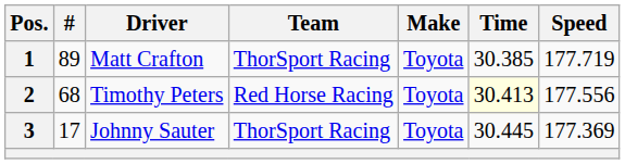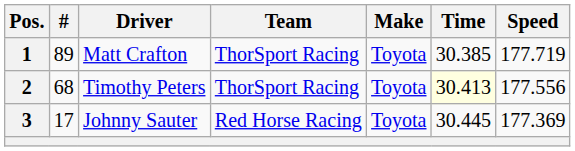 <table class="wikitable" style="font-size:95%">
 <tr>
 <th>Pos.</th>
 <th>#</th>
 <th>Driver</th>
 <th>Team</th>
 <th>Make</th>
 <th>Time</th>
 <th>Speed</th>
 </tr>
 <tr>
 <th>1</th>
 <td>89</td>
 <td><a href='#'>Matt Crafton</a></td>
 <td><a href='#'>ThorSport Racing</a></td>
 <td><a href='#'>Toyota</a></td>
 <td>30.385</td>
 <td>177.719</td>
 </tr>
 <tr>
 <th>2</th>
 <td>68</td>
 <td><a href='#'>Timothy Peters</a></td>
-<td><a href='#'>Red Horse Racing</a></td>
+<td><a href='#'>ThorSport Racing</a></td>
 <td><a href='#'>Toyota</a></td>
 <td style="background: lightyellow;">30.413</td>
 <td>177.556</td>
 </tr>
 <tr>
 <th>3</th>
 <td>17</td>
 <td><a href='#'>Johnny Sauter</a></td>
-<td><a href='#'>ThorSport Racing</a></td>
+<td><a href='#'>Red Horse Racing</a></td>
 <td><a href='#'>Toyota</a></td>
 <td>30.445</td>
 <td>177.369</td>
 </tr>
 <tr>
 <th colspan="7"></th>
 </tr>
 </table>
